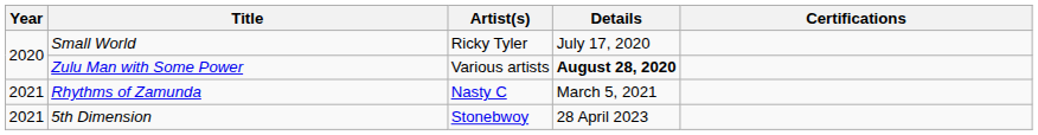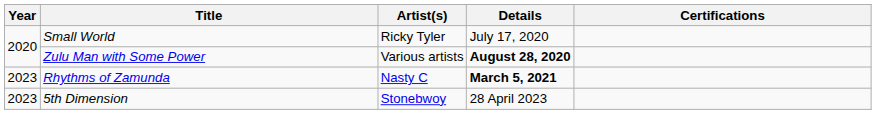 <table class="wikitable sortable" style="text-align:left;font-size:90%;">
 <tr>
 <th>Year</th>
 <th style="width:25em;">Title</th>
 <th>Artist(s)</th>
 <th>Details</th>
 <th style="width:22em;">Certifications</th>
 </tr>
 <tr>
 <td rowspan="2">2020</td>
 <td><em>Small World</em></td>
 <td>Ricky Tyler</td>
 <td>July 17, 2020</td>
 <td></td>
 </tr>
 <tr>
 <td><em><a href='#'>Zulu Man with Some Power</a></em></td>
 <td>Various artists</td>
 <td><strong>August 28, 2020</strong></td>
 <td></td>
 </tr>
 <tr>
-<td rowspan="1">2021</td>
+<td rowspan="1">2023</td>
 <td><em><a href='#'>Rhythms of Zamunda</a></em></td>
 <td><a href='#'>Nasty C</a></td>
-<td>March 5, 2021</td>
+<td><strong>March 5, 2021</strong></td>
 <td></td>
 </tr>
 <tr>
-<td rowspan="1">2021</td>
+<td rowspan="1">2023</td>
 <td><em>5th Dimension</em></td>
 <td><a href='#'>Stonebwoy</a></td>
 <td>28 April 2023</td>
 <td></td>
 </tr>
 </table>
